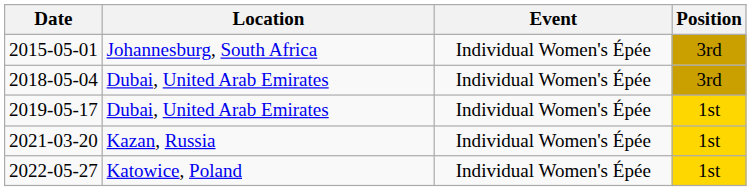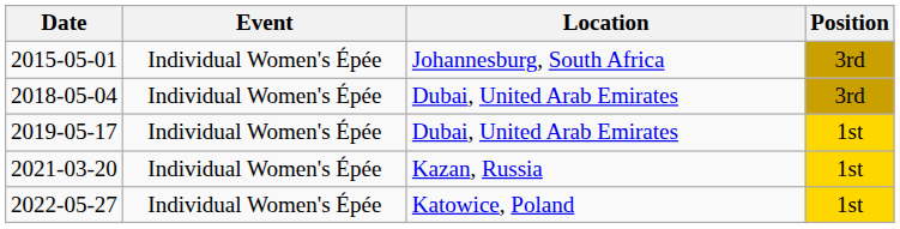 <table class="wikitable" style="text-align:center;">
 <tr>
 <th>Date</th>
+<th style="width:12em">Event</th>
 <th style="width:17em">Location</th>
-<th style="width:12em">Event</th>
 <th>Position</th>
 </tr>
 <tr>
 <td>2015-05-01</td>
+<td>Individual Women's Épée</td>
 <td rowspan="1" align="left"> <a href='#'>Johannesburg</a>, <a href='#'>South Africa</a></td>
-<td>Individual Women's Épée</td>
 <td bgcolor="caramel">3rd</td>
 </tr>
 <tr>
 <td>2018-05-04</td>
+<td>Individual Women's Épée</td>
 <td rowspan="1" align="left"> <a href='#'>Dubai</a>, <a href='#'>United Arab Emirates</a></td>
-<td>Individual Women's Épée</td>
 <td bgcolor="caramel">3rd</td>
 </tr>
 <tr>
 <td>2019-05-17</td>
+<td>Individual Women's Épée</td>
 <td rowspan="1" align="left"> <a href='#'>Dubai</a>, <a href='#'>United Arab Emirates</a></td>
-<td>Individual Women's Épée</td>
 <td bgcolor="gold">1st</td>
 </tr>
 <tr>
 <td>2021-03-20</td>
+<td>Individual Women's Épée</td>
 <td rowspan="1" align="left"> <a href='#'>Kazan</a>, <a href='#'>Russia</a></td>
-<td>Individual Women's Épée</td>
 <td bgcolor="gold">1st</td>
 </tr>
 <tr>
 <td>2022-05-27</td>
+<td>Individual Women's Épée</td>
 <td rowspan="1" align="left"> <a href='#'>Katowice</a>, <a href='#'>Poland</a></td>
-<td>Individual Women's Épée</td>
 <td bgcolor="gold">1st</td>
 </tr>
 </table>
